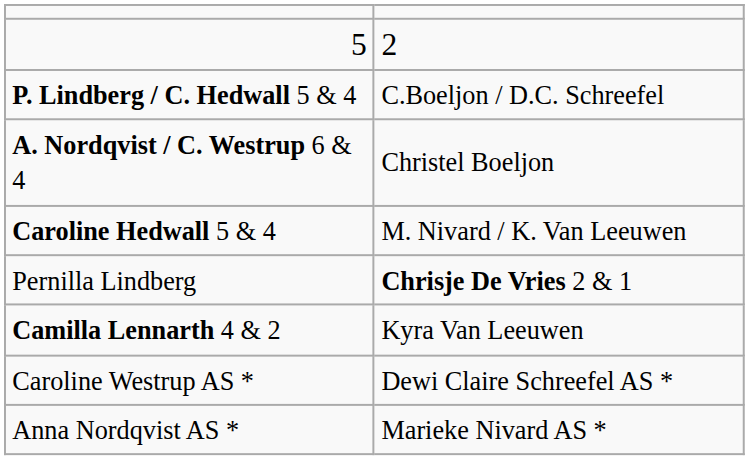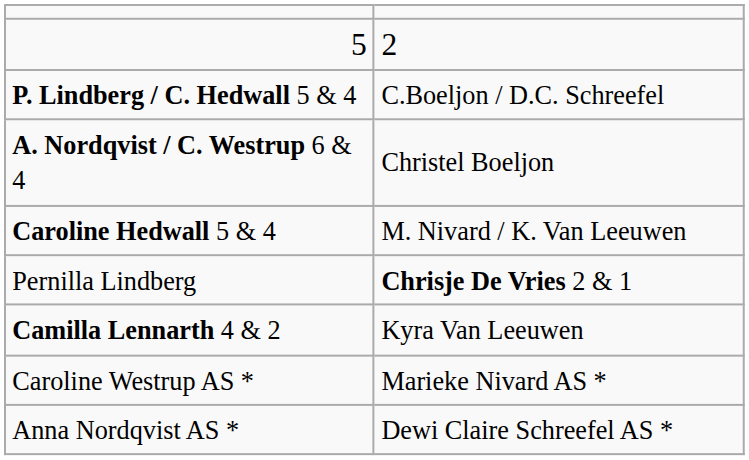 <table class="wikitable">
 <tr>
 <td align="center" width="180"></td>
 <td align="center" width="180"></td>
 </tr>
 <tr>
 <td align="right">5</td>
 <td>2</td>
 </tr>
 <tr>
 <td><small><strong>P. Lindberg / C. Hedwall</strong> 5 & 4</small></td>
 <td><small>C.Boeljon / D.C. Schreefel</small></td>
 </tr>
 <tr>
 <td><small><strong>A. Nordqvist / C. Westrup</strong> 6 & 4</small></td>
 <td><small>Christel Boeljon</small></td>
 </tr>
 <tr>
 <td><small><strong>Caroline Hedwall</strong> 5 & 4</small></td>
 <td><small>M. Nivard / K. Van Leeuwen</small></td>
 </tr>
 <tr>
 <td><small>Pernilla Lindberg</small></td>
 <td><small><strong> Chrisje De Vries</strong> 2 & 1</small></td>
 </tr>
 <tr>
 <td><small><strong> Camilla Lennarth</strong> 4 & 2</small></td>
 <td><small>Kyra Van Leeuwen</small></td>
 </tr>
 <tr>
 <td><small>Caroline Westrup AS *</small></td>
-<td><small>Dewi Claire Schreefel AS *</small></td>
+<td><small>Marieke Nivard AS *</small></td>
 </tr>
 <tr>
 <td><small>Anna Nordqvist AS *</small></td>
-<td><small>Marieke Nivard AS *</small></td>
+<td><small>Dewi Claire Schreefel AS *</small></td>
 </tr>
 </table>
